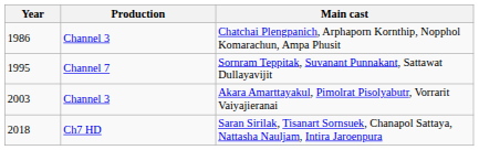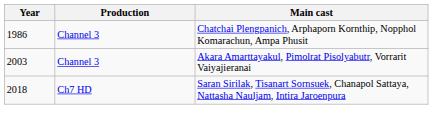 <table class="wikitable" width=75%>
 <tr>
 <th width=5%>Year</th>
 <th width=15%>Production</th>
 <th width=25%>Main cast</th>
 </tr>
 <tr>
 <td>1986</td>
 <td><a href='#'>Channel 3</a></td>
 <td><a href='#'>Chatchai Plengpanich</a>, Arphaporn Kornthip, Nopphol Komarachun, Ampa Phusit</td>
 </tr>
 <tr>
-<td>1995</td>
-<td><a href='#'>Channel 7</a></td>
-<td><a href='#'>Sornram Teppitak</a>, <a href='#'>Suvanant Punnakant</a>, Sattawat Dullayavijit</td>
-</tr>
-<tr>
 <td>2003</td>
 <td><a href='#'>Channel 3</a></td>
 <td><a href='#'>Akara Amarttayakul</a>, <a href='#'>Pimolrat Pisolyabutr</a>, Vorrarit Vaiyajieranai</td>
 </tr>
 <tr>
 <td>2018</td>
 <td><a href='#'>Ch7 HD</a></td>
 <td><a href='#'>Saran Sirilak</a>, <a href='#'>Tisanart Sornsuek</a>, Chanapol Sattaya, <a href='#'>Nattasha Nauljam</a>, <a href='#'>Intira Jaroenpura</a></td>
 </tr>
 </table>
